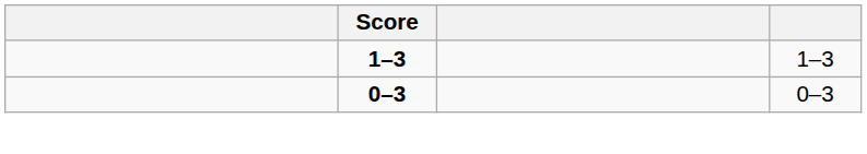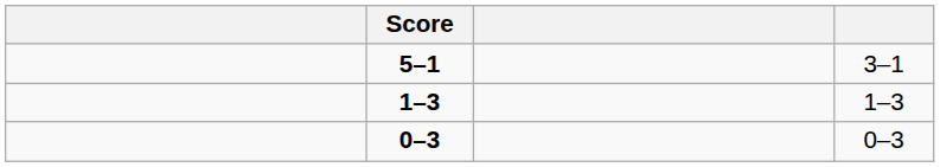 <table class="wikitable" style="text-align: center; ">
 <tr>
 <th align="right" width="270"></th>
 <th width="65">Score</th>
 <th align="left" width="270"></th>
 <th width="65"></th>
+</tr>
+<tr>
+<td align="left"><strong></strong></td>
+<td><strong>5–1</strong></td>
+<td align="left"></td>
+<td>3–1 <strong></strong></td>
 </tr>
 <tr>
 <td align="left"></td>
 <td><strong>1–3</strong></td>
 <td align="left"><strong></strong></td>
 <td>1–3 <strong></strong></td>
 </tr>
 <tr>
 <td align="left"></td>
 <td><strong>0–3</strong></td>
 <td align="left"><strong></strong></td>
 <td>0–3 <strong></strong></td>
 </tr>
 </table>
